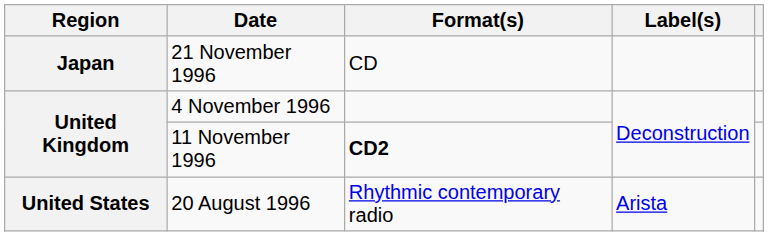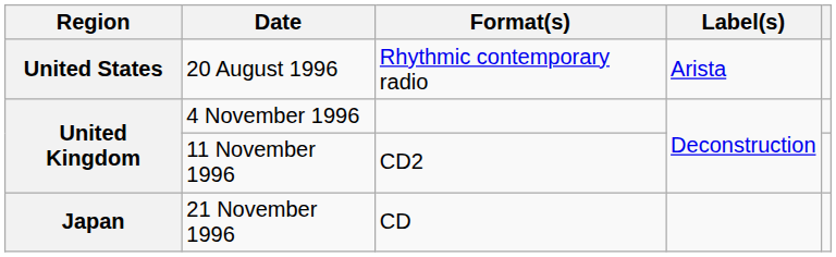 <table class="wikitable plainrowheaders">
 <tr>
 <th scope="col">Region</th>
 <th scope="col">Date</th>
 <th scope="col">Format(s)</th>
 <th scope="col">Label(s)</th>
 <th scope="col"></th>
 </tr>
 <tr>
-<th scope="row">Japan</th>
-<td>21 November 1996</td>
-<td>CD</td>
-<td></td>
+<th scope="row">United States</th>
+<td>20 August 1996</td>
+<td><a href='#'>Rhythmic contemporary</a> radio</td>
+<td><a href='#'>Arista</a></td>
 <td></td>
 </tr>
 <tr>
 <th scope="row" rowspan="2">United Kingdom</th>
 <td>4 November 1996</td>
 <td></td>
 <td rowspan="2"><a href='#'>Deconstruction</a></td>
 <td></td>
 </tr>
 <tr>
 <td>11 November 1996</td>
-<td><strong>CD2</strong></td>
+<td>CD2</td>
 <td></td>
 </tr>
 <tr>
-<th scope="row">United States</th>
-<td>20 August 1996</td>
-<td><a href='#'>Rhythmic contemporary</a> radio</td>
-<td><a href='#'>Arista</a></td>
+<th scope="row">Japan</th>
+<td>21 November 1996</td>
+<td>CD</td>
+<td></td>
 <td></td>
 </tr>
 </table>
